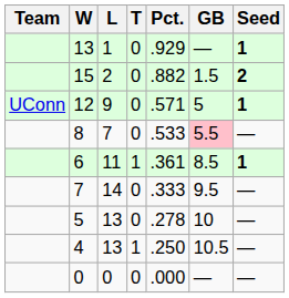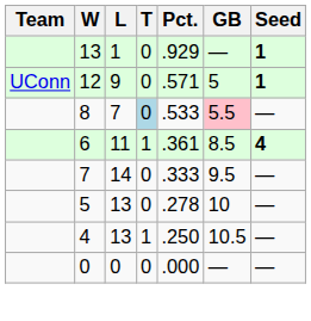 <table class=wikitable>
 <tr>
 <th>Team</th>
 <th>W</th>
 <th>L</th>
 <th>T</th>
 <th>Pct.</th>
 <th>GB</th>
 <th>Seed</th>
 </tr>
 <tr bgcolor=ddffdd>
 <td></td>
 <td>13</td>
 <td>1</td>
 <td>0</td>
 <td>.929</td>
 <td>—</td>
 <td><strong>1</strong></td>
 </tr>
 <tr bgcolor=ddffdd>
-<td></td>
-<td>15</td>
-<td>2</td>
-<td>0</td>
-<td>.882</td>
-<td>1.5</td>
-<td><strong>2</strong></td>
-</tr>
-<tr bgcolor=ddffdd>
 <td><a href='#'>UConn</a></td>
 <td>12</td>
 <td>9</td>
 <td>0</td>
 <td>.571</td>
 <td>5</td>
 <td><strong>1</strong></td>
 </tr>
 <tr>
 <td></td>
 <td>8</td>
 <td>7</td>
-<td>0</td>
+<td style="background: lightblue;">0</td>
 <td>.533</td>
 <td style="background: pink;">5.5</td>
 <td>—</td>
 </tr>
 <tr bgcolor=ddffdd>
 <td></td>
 <td>6</td>
 <td>11</td>
 <td>1</td>
 <td>.361</td>
 <td>8.5</td>
-<td><strong>1</strong></td>
+<td><strong>4</strong></td>
 </tr>
 <tr>
 <td></td>
 <td>7</td>
 <td>14</td>
 <td>0</td>
 <td>.333</td>
 <td>9.5</td>
 <td>—</td>
 </tr>
 <tr>
 <td></td>
 <td>5</td>
 <td>13</td>
 <td>0</td>
 <td>.278</td>
 <td>10</td>
 <td>—</td>
 </tr>
 <tr>
 <td></td>
 <td>4</td>
 <td>13</td>
 <td>1</td>
 <td>.250</td>
 <td>10.5</td>
 <td>—</td>
 </tr>
 <tr>
 <td></td>
 <td>0</td>
 <td>0</td>
 <td>0</td>
 <td>.000</td>
 <td>—</td>
 <td>—</td>
 </tr>
 </table>
